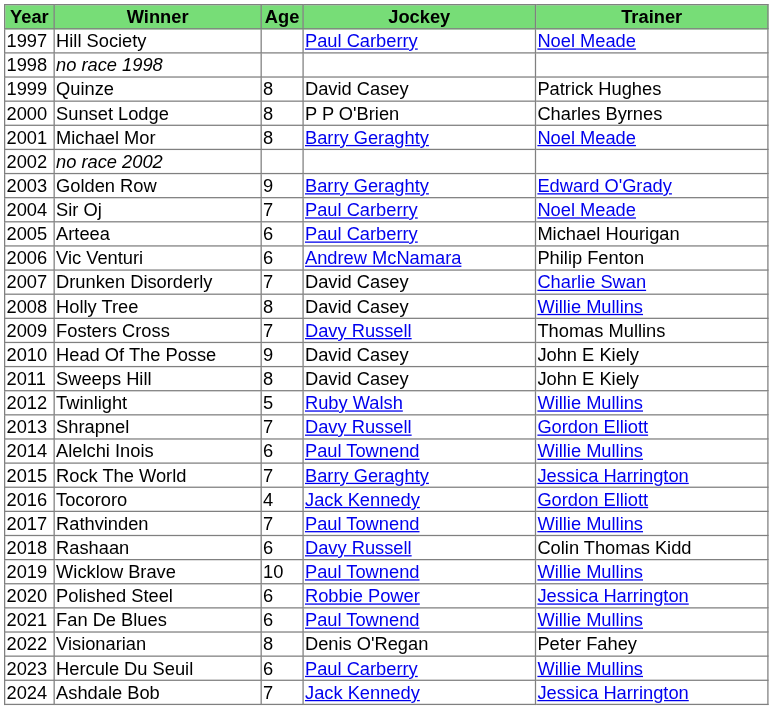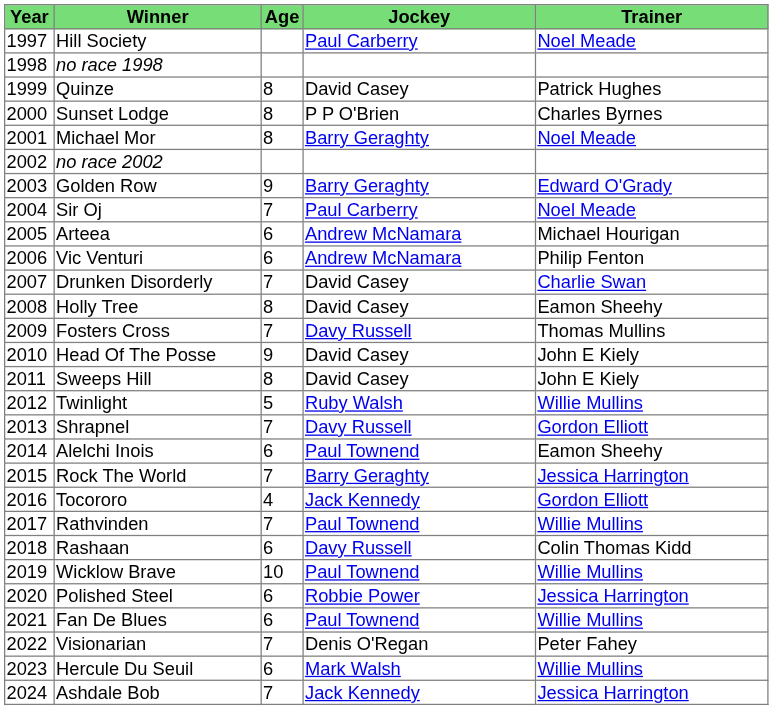 <table class = "sortable" | border="1" style="border-collapse: collapse; font-size:90%">
 <tr bgcolor="#77dd77" align="center">
 <th style="width:36px"><strong>Year</strong></th>
 <th style="width:160px"><strong>Winner</strong></th>
 <th style="width:30px"><strong>Age</strong></th>
 <th style="width:180px"><strong>Jockey</strong></th>
 <th style="width:180px"><strong>Trainer</strong></th>
 </tr>
 <tr>
 <td>1997</td>
 <td>Hill Society</td>
 <td></td>
 <td><a href='#'>Paul Carberry</a></td>
 <td><a href='#'>Noel Meade</a></td>
 </tr>
 <tr>
 <td>1998</td>
 <td><em>no race 1998</em></td>
 <td></td>
 <td></td>
 <td></td>
 </tr>
 <tr>
 <td>1999</td>
 <td>Quinze</td>
 <td>8</td>
 <td>David Casey</td>
 <td>Patrick Hughes</td>
 </tr>
 <tr>
 <td>2000</td>
 <td>Sunset Lodge</td>
 <td>8</td>
 <td>P P O'Brien</td>
 <td>Charles Byrnes</td>
 </tr>
 <tr>
 <td>2001</td>
 <td>Michael Mor</td>
 <td>8</td>
 <td><a href='#'>Barry Geraghty</a></td>
 <td><a href='#'>Noel Meade</a></td>
 </tr>
 <tr>
 <td>2002</td>
 <td><em>no race 2002</em></td>
 <td></td>
 <td></td>
 <td></td>
 </tr>
 <tr>
 <td>2003</td>
 <td>Golden Row</td>
 <td>9</td>
 <td><a href='#'>Barry Geraghty</a></td>
 <td><a href='#'>Edward O'Grady</a></td>
 </tr>
 <tr>
 <td>2004</td>
 <td>Sir Oj</td>
 <td>7</td>
 <td><a href='#'>Paul Carberry</a></td>
 <td><a href='#'>Noel Meade</a></td>
 </tr>
 <tr>
 <td>2005</td>
 <td>Arteea</td>
 <td>6</td>
-<td><a href='#'>Paul Carberry</a></td>
+<td><a href='#'>Andrew McNamara</a></td>
 <td>Michael Hourigan</td>
 </tr>
 <tr>
 <td>2006</td>
 <td>Vic Venturi</td>
 <td>6</td>
 <td><a href='#'>Andrew McNamara</a></td>
 <td>Philip Fenton</td>
 </tr>
 <tr>
 <td>2007</td>
 <td>Drunken Disorderly</td>
 <td>7</td>
 <td>David Casey</td>
 <td><a href='#'>Charlie Swan</a></td>
 </tr>
 <tr>
 <td>2008</td>
 <td>Holly Tree</td>
 <td>8</td>
 <td>David Casey</td>
-<td><a href='#'>Willie Mullins</a></td>
+<td>Eamon Sheehy</td>
 </tr>
 <tr>
 <td>2009</td>
 <td>Fosters Cross</td>
 <td>7</td>
 <td><a href='#'>Davy Russell</a></td>
 <td>Thomas Mullins</td>
 </tr>
 <tr>
 <td>2010</td>
 <td>Head Of The Posse</td>
 <td>9</td>
 <td>David Casey</td>
 <td>John E Kiely</td>
 </tr>
 <tr>
 <td>2011</td>
 <td>Sweeps Hill</td>
 <td>8</td>
 <td>David Casey</td>
 <td>John E Kiely</td>
 </tr>
 <tr>
 <td>2012</td>
 <td>Twinlight</td>
 <td>5</td>
 <td><a href='#'>Ruby Walsh</a></td>
 <td><a href='#'>Willie Mullins</a></td>
 </tr>
 <tr>
 <td>2013</td>
 <td>Shrapnel</td>
 <td>7</td>
 <td><a href='#'>Davy Russell</a></td>
 <td><a href='#'>Gordon Elliott</a></td>
 </tr>
 <tr>
 <td>2014</td>
 <td>Alelchi Inois</td>
 <td>6</td>
 <td><a href='#'>Paul Townend</a></td>
-<td><a href='#'>Willie Mullins</a></td>
+<td>Eamon Sheehy</td>
 </tr>
 <tr>
 <td>2015</td>
 <td>Rock The World</td>
 <td>7</td>
 <td><a href='#'>Barry Geraghty</a></td>
 <td><a href='#'>Jessica Harrington</a></td>
 </tr>
 <tr>
 <td>2016</td>
 <td>Tocororo</td>
 <td>4</td>
 <td><a href='#'>Jack Kennedy</a></td>
 <td><a href='#'>Gordon Elliott</a></td>
 </tr>
 <tr>
 <td>2017</td>
 <td>Rathvinden</td>
 <td>7</td>
 <td><a href='#'>Paul Townend</a></td>
 <td><a href='#'>Willie Mullins</a></td>
 </tr>
 <tr>
 <td>2018</td>
 <td>Rashaan</td>
 <td>6</td>
 <td><a href='#'>Davy Russell</a></td>
 <td>Colin Thomas Kidd</td>
 </tr>
 <tr>
 <td>2019</td>
 <td>Wicklow Brave</td>
 <td>10</td>
 <td><a href='#'>Paul Townend</a></td>
 <td><a href='#'>Willie Mullins</a></td>
 </tr>
 <tr>
 <td>2020</td>
 <td>Polished Steel</td>
 <td>6</td>
 <td><a href='#'>Robbie Power</a></td>
 <td><a href='#'>Jessica Harrington</a></td>
 </tr>
 <tr>
 <td>2021</td>
 <td>Fan De Blues</td>
 <td>6</td>
 <td><a href='#'>Paul Townend</a></td>
 <td><a href='#'>Willie Mullins</a></td>
 </tr>
 <tr>
 <td>2022</td>
 <td>Visionarian</td>
-<td>8</td>
+<td>7</td>
 <td>Denis O'Regan</td>
 <td>Peter Fahey</td>
 </tr>
 <tr>
 <td>2023</td>
 <td>Hercule Du Seuil</td>
 <td>6</td>
-<td><a href='#'>Paul Carberry</a></td>
+<td><a href='#'>Mark Walsh</a></td>
 <td><a href='#'>Willie Mullins</a></td>
 </tr>
 <tr>
 <td>2024</td>
 <td>Ashdale Bob</td>
 <td>7</td>
 <td><a href='#'>Jack Kennedy</a></td>
 <td><a href='#'>Jessica Harrington</a></td>
 </tr>
 </table>
